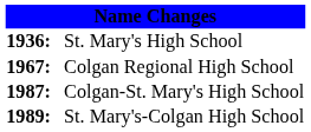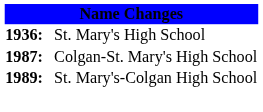 <table class="toccolours" style="float: right; margin-left: 1em; font-size: 100%;" cellspacing="1">
 <tr>
 <th colspan="2" style="text-align: center; background:#0000FF;">Name Changes</th>
 </tr>
 <tr>
 <td><strong>1936:</strong>  </td>
 <td>St. Mary's High School</td>
-</tr>
-<tr>
-<td><strong>1967:</strong></td>
-<td>Colgan Regional High School</td>
 </tr>
 <tr>
 <td><strong>1987:</strong></td>
 <td>Colgan-St. Mary's High School</td>
 </tr>
 <tr>
 <td><strong>1989:</strong></td>
 <td>St. Mary's-Colgan High School</td>
 </tr>
 </table>
